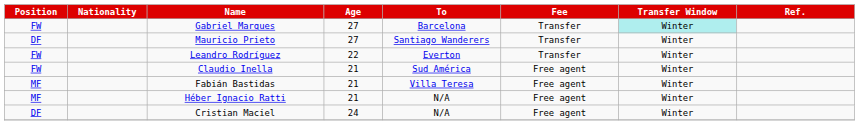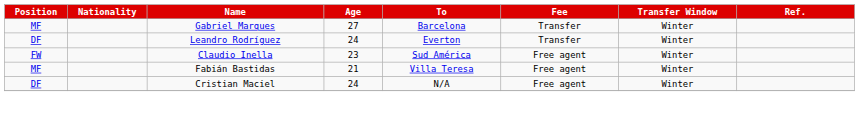 <table class="wikitable"  style="text-align:center; font-size:100%; ">
 <tr>
 <th style="background:#DD0000; color:#FFFFFF; width:5%;">Position</th>
 <th style="background:#DD0000; color:#FFFFFF; width:5%;">Nationality</th>
 <th style="background:#DD0000; color:#FFFFFF; width:15%;">Name</th>
 <th style="background:#DD0000; color:#FFFFFF; width:5%;">Age</th>
 <th style="background:#DD0000; color:#FFFFFF; width:10%;">To</th>
 <th style="background:#DD0000; color:#FFFFFF; width:10%;">Fee</th>
 <th style="background:#DD0000; color:#FFFFFF; width:10%;">Transfer Window</th>
 <th style="background:#DD0000; color:#FFFFFF; width:10%;">Ref.</th>
 </tr>
 <tr>
-<td><a href='#'>FW</a></td>
+<td><a href='#'>MF</a></td>
 <td></td>
 <td><a href='#'>Gabriel Marques</a></td>
 <td>27</td>
 <td> <a href='#'>Barcelona</a></td>
 <td>Transfer</td>
-<td style="background: paleturquoise;">Winter</td>
+<td>Winter</td>
 <td></td>
 </tr>
 <tr>
 <td><a href='#'>DF</a></td>
 <td></td>
-<td><a href='#'>Mauricio Prieto</a></td>
-<td>27</td>
-<td> <a href='#'>Santiago Wanderers</a></td>
-<td>Transfer</td>
-<td>Winter</td>
-<td></td>
-</tr>
-<tr>
-<td><a href='#'>FW</a></td>
-<td></td>
 <td><a href='#'>Leandro Rodríguez</a></td>
-<td>22</td>
+<td>24</td>
 <td> <a href='#'>Everton</a></td>
 <td>Transfer</td>
 <td>Winter</td>
 <td></td>
 </tr>
 <tr>
 <td><a href='#'>FW</a></td>
 <td></td>
 <td><a href='#'>Claudio Inella</a></td>
-<td>21</td>
+<td>23</td>
 <td><a href='#'>Sud América</a></td>
 <td>Free agent</td>
 <td>Winter</td>
 <td></td>
 </tr>
 <tr>
 <td><a href='#'>MF</a></td>
 <td></td>
 <td>Fabián Bastidas</td>
 <td>21</td>
 <td><a href='#'>Villa Teresa</a></td>
-<td>Free agent</td>
-<td>Winter</td>
-<td></td>
-</tr>
-<tr>
-<td><a href='#'>MF</a></td>
-<td></td>
-<td><a href='#'>Héber Ignacio Ratti</a></td>
-<td>21</td>
-<td>N/A</td>
 <td>Free agent</td>
 <td>Winter</td>
 <td></td>
 </tr>
 <tr>
 <td><a href='#'>DF</a></td>
 <td></td>
 <td>Cristian Maciel</td>
 <td>24</td>
 <td>N/A</td>
 <td>Free agent</td>
 <td>Winter</td>
 <td></td>
 </tr>
 <tr>
 </tr>
 </table>
